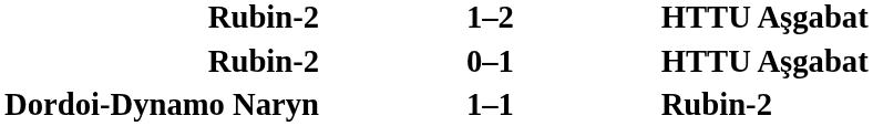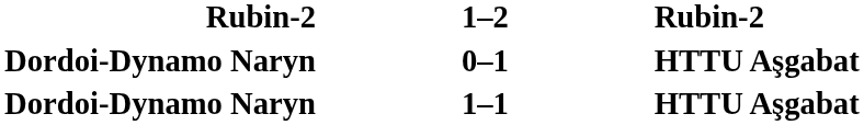 <table width=100% cellspacing=1>
 <tr>
 <th width=20%></th>
 <th width=12%></th>
 <th width=20%></th>
 <th></th>
 </tr>
 <tr style=font-size:90%>
 <td align=right><strong>Rubin-2</strong></td>
 <td align=center><strong>1–2</strong></td>
-<td><strong>HTTU Aşgabat</strong></td>
+<td><strong>Rubin-2</strong></td>
 </tr>
 <tr style=font-size:90%>
-<td align=right><strong>Rubin-2</strong></td>
+<td align=right><strong>Dordoi-Dynamo Naryn</strong></td>
 <td align=center><strong>0–1</strong></td>
 <td><strong>HTTU Aşgabat</strong></td>
 </tr>
 <tr style=font-size:90%>
 <td align=right><strong>Dordoi-Dynamo Naryn</strong></td>
 <td align=center><strong>1–1</strong></td>
-<td><strong>Rubin-2</strong></td>
+<td><strong>HTTU Aşgabat</strong></td>
 </tr>
 </table>
